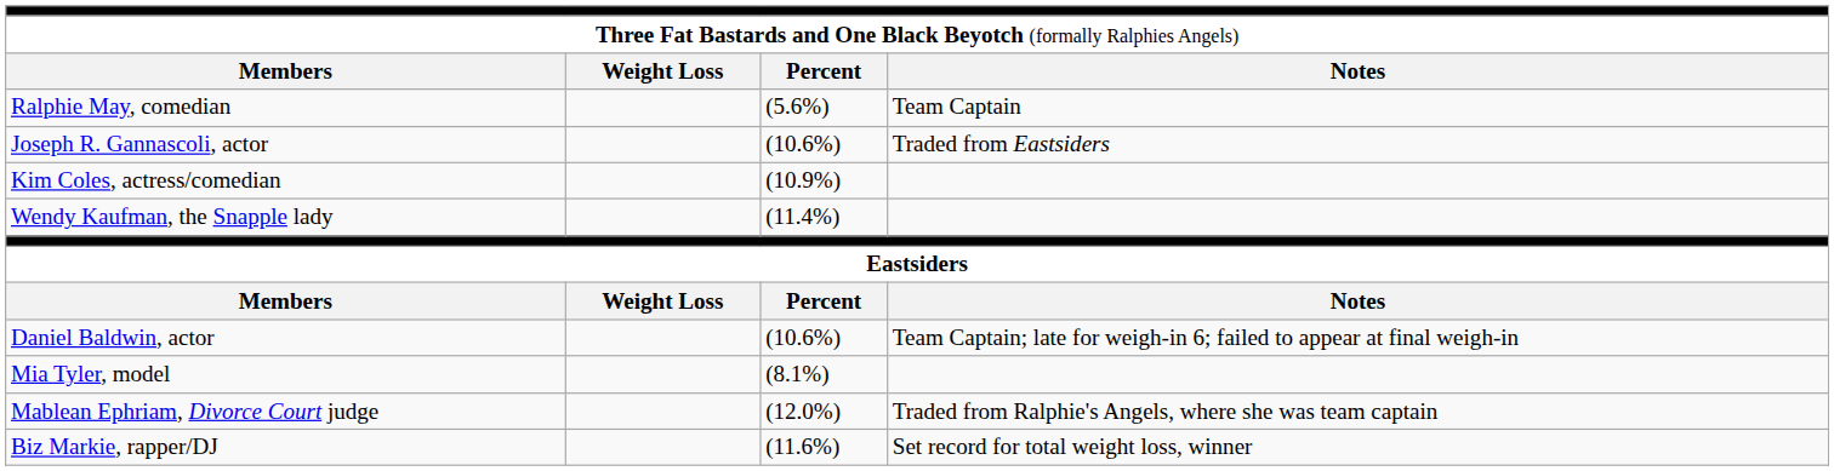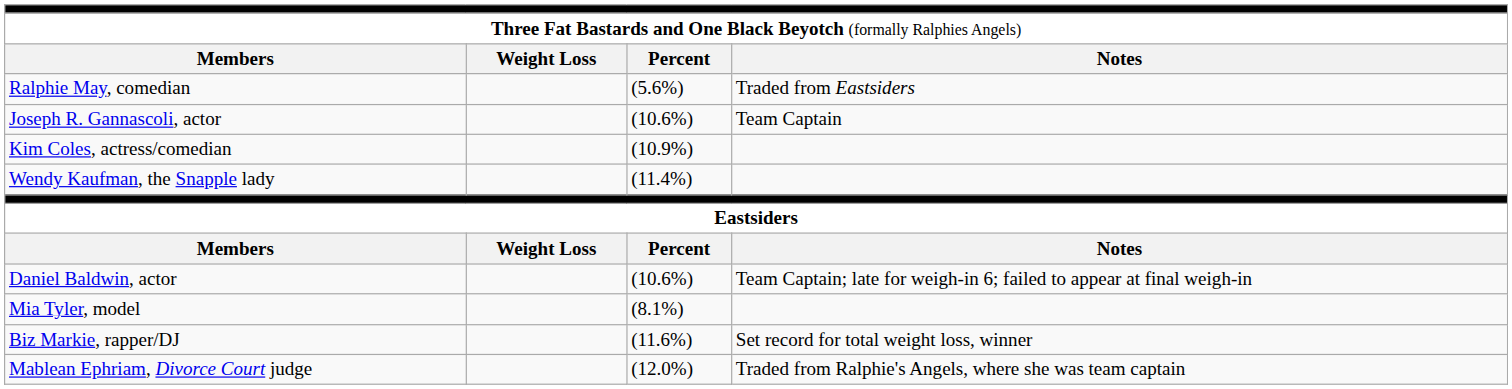 <table class="wikitable" width="100%">
 <tr>
 <td colspan=4 style="line-height:0.5em; background:black"></td>
 </tr>
 <tr>
 <td colspan=4 align="center" bgcolor="white"><strong>Three Fat Bastards and One Black Beyotch</strong> <small>(formally Ralphies Angels)</small></td>
 </tr>
 <tr>
 <th>Members</th>
 <th>Weight Loss</th>
 <th>Percent</th>
 <th>Notes</th>
 </tr>
 <tr>
 <td><a href='#'>Ralphie May</a>, comedian</td>
 <td></td>
 <td>(5.6%)</td>
-<td>Team Captain</td>
+<td>Traded from <em>Eastsiders</em></td>
 </tr>
 <tr>
 <td><a href='#'>Joseph R. Gannascoli</a>, actor</td>
 <td></td>
 <td>(10.6%)</td>
-<td>Traded from <em>Eastsiders</em></td>
+<td>Team Captain</td>
 </tr>
 <tr>
 <td><a href='#'>Kim Coles</a>, actress/comedian</td>
 <td></td>
 <td>(10.9%)</td>
 <td></td>
 </tr>
 <tr>
 <td><a href='#'>Wendy Kaufman</a>, the <a href='#'>Snapple</a> lady</td>
 <td></td>
 <td>(11.4%)</td>
 <td></td>
 </tr>
 <tr>
 <td colspan=4 style="line-height:0.5em; background:black"></td>
 </tr>
 <tr>
 <td colspan=4 align="center" bgcolor="white"><strong>Eastsiders</strong></td>
 </tr>
 <tr>
 <th>Members</th>
 <th>Weight Loss</th>
 <th>Percent</th>
 <th>Notes</th>
 </tr>
 <tr>
 <td><a href='#'>Daniel Baldwin</a>, actor</td>
 <td></td>
 <td>(10.6%)</td>
 <td>Team Captain; late for weigh-in 6; failed to appear at final weigh-in</td>
 </tr>
 <tr>
 <td><a href='#'>Mia Tyler</a>, model</td>
 <td></td>
 <td>(8.1%)</td>
 <td></td>
 </tr>
 <tr>
+<td><a href='#'>Biz Markie</a>, rapper/DJ</td>
+<td></td>
+<td>(11.6%)</td>
+<td>Set record for total weight loss, winner</td>
+</tr>
+<tr>
 <td><a href='#'>Mablean Ephriam</a>, <em><a href='#'>Divorce Court</a></em> judge</td>
 <td></td>
 <td>(12.0%)</td>
 <td>Traded from Ralphie's Angels, where she was team captain</td>
 </tr>
-<tr>
-<td><a href='#'>Biz Markie</a>, rapper/DJ</td>
-<td></td>
-<td>(11.6%)</td>
-<td>Set record for total weight loss, winner</td>
-</tr>
 </table>
